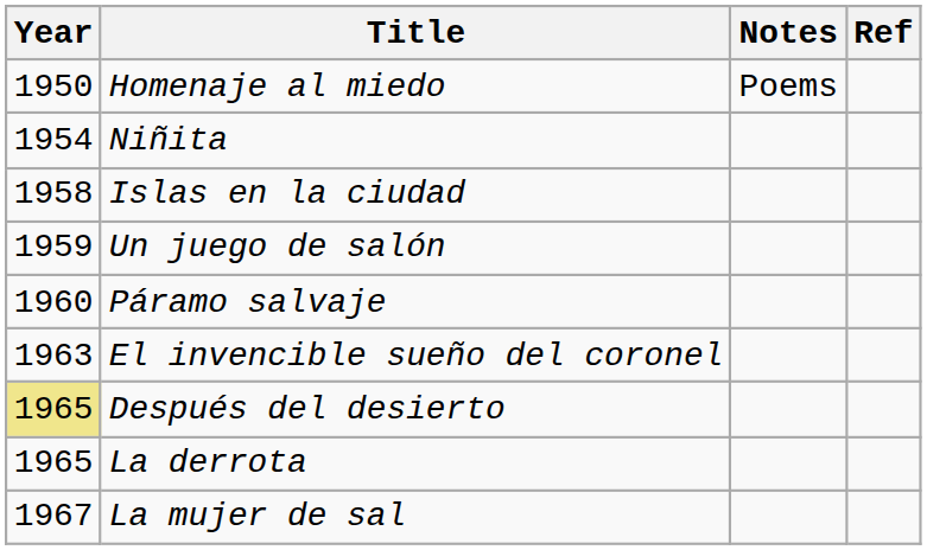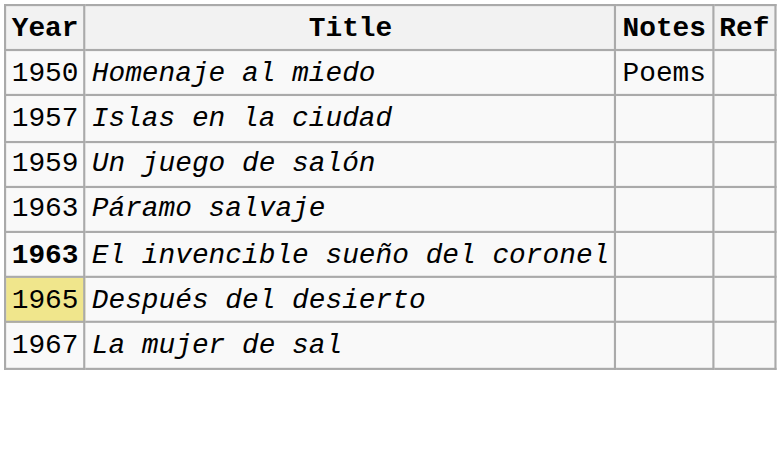 <table class="wikitable">
 <tr>
 <th>Year</th>
 <th>Title</th>
 <th>Notes</th>
 <th>Ref</th>
 </tr>
 <tr>
 <td>1950</td>
 <td><em>Homenaje al miedo</em></td>
 <td>Poems</td>
 <td style="text-align: center;"></td>
 </tr>
 <tr>
-<td>1954</td>
-<td><em>Niñita</em></td>
-<td></td>
-<td style="text-align: center;"></td>
-</tr>
-<tr>
-<td>1958</td>
+<td>1957</td>
 <td><em>Islas en la ciudad</em></td>
 <td></td>
 <td style="text-align: center;"></td>
 </tr>
 <tr>
 <td>1959</td>
 <td><em>Un juego de salón</em></td>
 <td></td>
 <td style="text-align: center;"></td>
 </tr>
 <tr>
-<td>1960</td>
+<td>1963</td>
 <td><em>Páramo salvaje</em></td>
 <td></td>
 <td style="text-align: center;"></td>
 </tr>
 <tr>
-<td>1963</td>
+<td><strong>1963</strong></td>
 <td><em>El invencible sueño del coronel</em></td>
 <td></td>
 <td style="text-align: center;"></td>
 </tr>
 <tr>
 <td style="background: khaki;">1965</td>
 <td><em>Después del desierto</em></td>
 <td></td>
 <td style="text-align: center;"></td>
 </tr>
 <tr>
-<td>1965</td>
-<td><em>La derrota</em></td>
-<td></td>
-<td style="text-align: center;"></td>
-</tr>
-<tr>
 <td>1967</td>
 <td><em>La mujer de sal</em></td>
 <td></td>
 <td style="text-align: center;"></td>
 </tr>
 </table>
